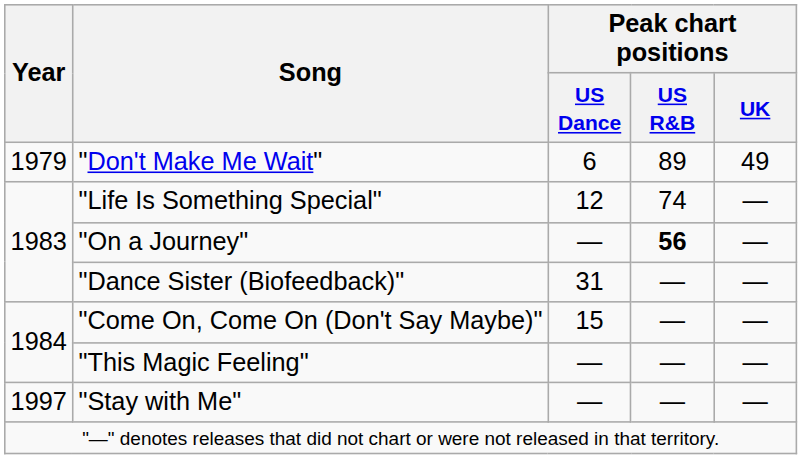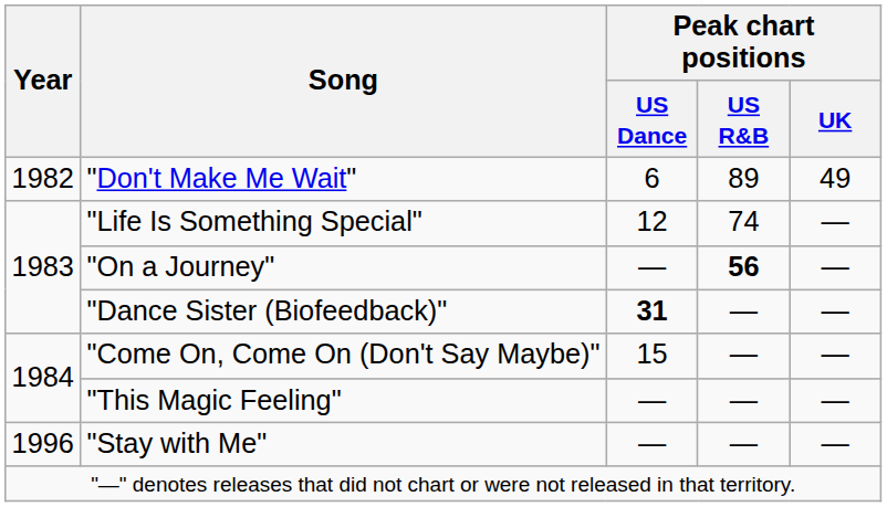 <table class="wikitable">
 <tr>
 <th scope="col" rowspan="2">Year</th>
 <th scope="col" rowspan="2">Song</th>
 <th scope="col" colspan="3">Peak chart positions</th>
 </tr>
 <tr>
 <th style="width:45px;"><small><a href='#'>US Dance</a></small><br></th>
 <th style="width:45px;"><small><a href='#'>US R&B</a></small><br></th>
 <th style="width:45px;"><small><a href='#'>UK</a></small><br></th>
 </tr>
 <tr>
-<td rowspan="1">1979</td>
+<td rowspan="1">1982</td>
 <td>"<a href='#'>Don't Make Me Wait</a>"</td>
 <td align=center>6</td>
 <td align=center>89</td>
 <td align=center>49</td>
 </tr>
 <tr>
 <td rowspan="3">1983</td>
 <td>"Life Is Something Special"</td>
 <td align=center>12</td>
 <td align=center>74</td>
 <td align=center>—</td>
 </tr>
 <tr>
 <td>"On a Journey"</td>
 <td align=center>―</td>
 <td align=center><strong>56</strong></td>
 <td align=center>―</td>
 </tr>
 <tr>
 <td>"Dance Sister (Biofeedback)"</td>
-<td align=center>31</td>
+<td align=center><strong>31</strong></td>
 <td align=center>―</td>
 <td align=center>—</td>
 </tr>
 <tr>
 <td rowspan="2">1984</td>
 <td>"Come On, Come On (Don't Say Maybe)"</td>
 <td align=center>15</td>
 <td align=center>—</td>
 <td align=center>—</td>
 </tr>
 <tr>
 <td>"This Magic Feeling"</td>
 <td align=center>—</td>
 <td align=center>—</td>
 <td align=center>—</td>
 </tr>
 <tr>
-<td rowspan="1">1997</td>
+<td rowspan="1">1996</td>
 <td>"Stay with Me"</td>
 <td align=center>—</td>
 <td align=center>—</td>
 <td align=center>—</td>
 </tr>
 <tr>
 <td colspan="6" style="text-align:center; font-size:9pt;">"—" denotes releases that did not chart or were not released in that territory.</td>
 </tr>
 </table>
